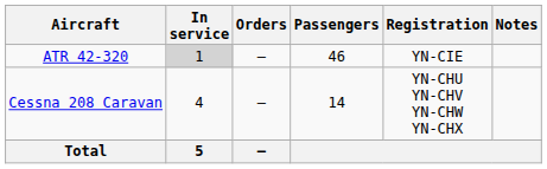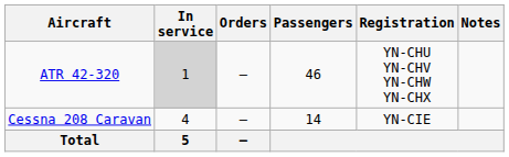 <table class="wikitable" style="margin:0.5em auto; text-align:center">
 <tr>
 <th>Aircraft</th>
 <th>In <br> service</th>
 <th>Orders</th>
 <th>Passengers</th>
 <th>Registration</th>
 <th>Notes</th>
 </tr>
 <tr>
 <td><a href='#'>ATR 42-320</a></td>
 <td style="background: lightgrey;">1</td>
 <td>—</td>
 <td>46</td>
-<td>YN-CIE</td>
+<td>YN-CHU<br>YN-CHV<br>YN-CHW<br>YN-CHX</td>
 <td></td>
 </tr>
 <tr>
 <td><a href='#'>Cessna 208 Caravan</a></td>
 <td>4</td>
 <td>—</td>
 <td>14</td>
-<td>YN-CHU<br>YN-CHV<br>YN-CHW<br>YN-CHX</td>
+<td>YN-CIE</td>
 <td></td>
 </tr>
 <tr>
 <th>Total</th>
 <th>5</th>
 <th>—</th>
 <th colspan="3"></th>
 </tr>
 </table>
